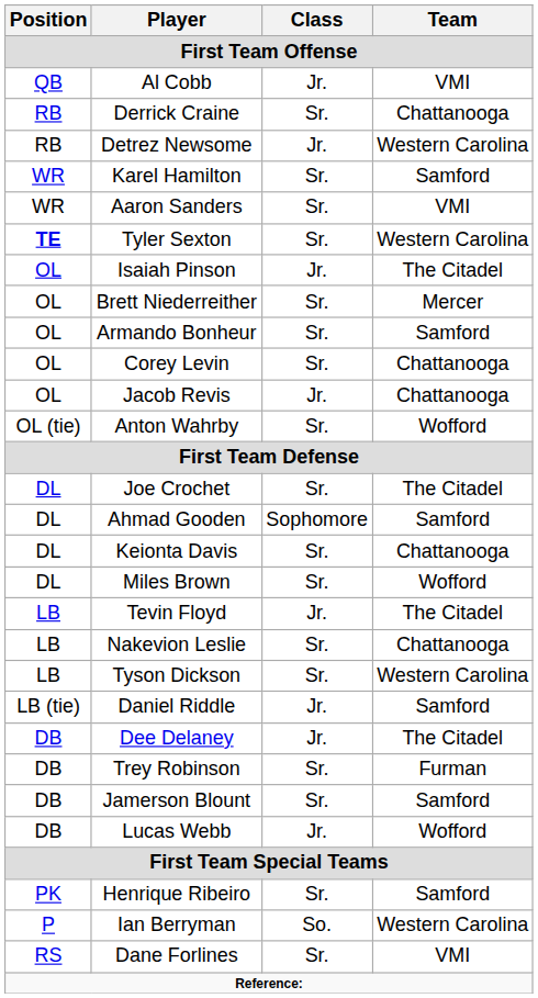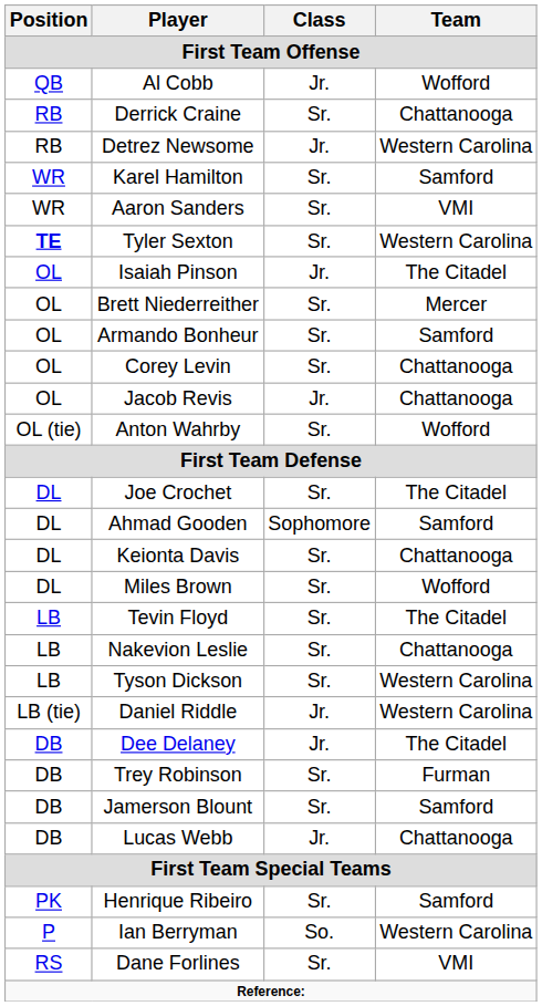 <table class="wikitable sortable" border="1">
 <tr>
 <th>Position</th>
 <th>Player</th>
 <th>Class</th>
 <th>Team</th>
 </tr>
 <tr>
 <td colspan="4" style="text-align:center; background:#DDDDDD;"><strong>First Team Offense</strong></td>
 </tr>
 <tr>
 <td style="text-align:center; background:white"><a href='#'>QB</a></td>
 <td style="text-align:center; background:white">Al Cobb</td>
 <td style="text-align:center; background:white">Jr.</td>
-<td style="text-align:center; background:white">VMI</td>
+<td style="text-align:center; background:white">Wofford</td>
 </tr>
 <tr>
 <td style="text-align:center; background:white"><a href='#'>RB</a></td>
 <td style="text-align:center; background:white">Derrick Craine</td>
 <td style="text-align:center; background:white">Sr.</td>
 <td style="text-align:center; background:white">Chattanooga</td>
 </tr>
 <tr>
 <td style="text-align:center; background:white">RB</td>
 <td style="text-align:center; background:white">Detrez Newsome</td>
 <td style="text-align:center; background:white">Jr.</td>
 <td style="text-align:center; background:white">Western Carolina</td>
 </tr>
 <tr>
 <td style="text-align:center; background:white"><a href='#'>WR</a></td>
 <td style="text-align:center; background:white">Karel Hamilton</td>
 <td style="text-align:center; background:white">Sr.</td>
 <td style="text-align:center; background:white">Samford</td>
 </tr>
 <tr>
 <td style="text-align:center; background:white">WR</td>
 <td style="text-align:center; background:white">Aaron Sanders</td>
 <td style="text-align:center; background:white">Sr.</td>
 <td style="text-align:center; background:white">VMI</td>
 </tr>
 <tr>
 <td style="text-align:center; background:white"><strong><a href='#'>TE</a></strong></td>
 <td style="text-align:center; background:white">Tyler Sexton</td>
 <td style="text-align:center; background:white">Sr.</td>
 <td style="text-align:center; background:white">Western Carolina</td>
 </tr>
 <tr>
 <td style="text-align:center; background:white"><a href='#'>OL</a></td>
 <td style="text-align:center; background:white">Isaiah Pinson</td>
 <td style="text-align:center; background:white">Jr.</td>
 <td style="text-align:center; background:white">The Citadel</td>
 </tr>
 <tr>
 <td style="text-align:center; background:white">OL</td>
 <td style="text-align:center; background:white">Brett Niederreither</td>
 <td style="text-align:center; background:white">Sr.</td>
 <td style="text-align:center; background:white">Mercer</td>
 </tr>
 <tr>
 <td style="text-align:center; background:white">OL</td>
 <td style="text-align:center; background:white">Armando Bonheur</td>
 <td style="text-align:center; background:white">Sr.</td>
 <td style="text-align:center; background:white">Samford</td>
 </tr>
 <tr>
 <td style="text-align:center; background:white">OL</td>
 <td style="text-align:center; background:white">Corey Levin</td>
 <td style="text-align:center; background:white">Sr.</td>
 <td style="text-align:center; background:white">Chattanooga</td>
 </tr>
 <tr>
 <td style="text-align:center; background:white">OL</td>
 <td style="text-align:center; background:white">Jacob Revis</td>
 <td style="text-align:center; background:white">Jr.</td>
 <td style="text-align:center; background:white">Chattanooga</td>
 </tr>
 <tr>
 <td style="text-align:center; background:white">OL (tie)</td>
 <td style="text-align:center; background:white">Anton Wahrby</td>
 <td style="text-align:center; background:white">Sr.</td>
 <td style="text-align:center; background:white">Wofford</td>
 </tr>
 <tr>
 <td colspan="4" style="text-align:center; background:#DDDDDD;"><strong>First Team Defense</strong></td>
 </tr>
 <tr>
 <td style="text-align:center; background:white"><a href='#'>DL</a></td>
 <td style="text-align:center; background:white">Joe Crochet</td>
 <td style="text-align:center; background:white">Sr.</td>
 <td style="text-align:center; background:white">The Citadel</td>
 </tr>
 <tr>
 <td style="text-align:center; background:white">DL</td>
 <td style="text-align:center; background:white">Ahmad Gooden</td>
 <td style="text-align:center; background:white">Sophomore</td>
 <td style="text-align:center; background:white">Samford</td>
 </tr>
 <tr>
 <td style="text-align:center; background:white">DL</td>
 <td style="text-align:center; background:white">Keionta Davis</td>
 <td style="text-align:center; background:white">Sr.</td>
 <td style="text-align:center; background:white">Chattanooga</td>
 </tr>
 <tr>
 <td style="text-align:center; background:white">DL</td>
 <td style="text-align:center; background:white">Miles Brown</td>
 <td style="text-align:center; background:white">Sr.</td>
 <td style="text-align:center; background:white">Wofford</td>
 </tr>
 <tr>
 <td style="text-align:center; background:white"><a href='#'>LB</a></td>
 <td style="text-align:center; background:white">Tevin Floyd</td>
-<td style="text-align:center; background:white">Jr.</td>
+<td style="text-align:center; background:white">Sr.</td>
 <td style="text-align:center; background:white">The Citadel</td>
 </tr>
 <tr>
 <td style="text-align:center; background:white">LB</td>
 <td style="text-align:center; background:white">Nakevion Leslie</td>
 <td style="text-align:center; background:white">Sr.</td>
 <td style="text-align:center; background:white">Chattanooga</td>
 </tr>
 <tr>
 <td style="text-align:center; background:white">LB</td>
 <td style="text-align:center; background:white">Tyson Dickson</td>
 <td style="text-align:center; background:white">Sr.</td>
 <td style="text-align:center; background:white">Western Carolina</td>
 </tr>
 <tr>
 <td style="text-align:center; background:white">LB (tie)</td>
 <td style="text-align:center; background:white">Daniel Riddle</td>
 <td style="text-align:center; background:white">Jr.</td>
-<td style="text-align:center; background:white">Samford</td>
+<td style="text-align:center; background:white">Western Carolina</td>
 </tr>
 <tr>
 <td style="text-align:center; background:white"><a href='#'>DB</a></td>
 <td style="text-align:center; background:white"><a href='#'>Dee Delaney</a></td>
 <td style="text-align:center; background:white">Jr.</td>
 <td style="text-align:center; background:white">The Citadel</td>
 </tr>
 <tr>
 <td style="text-align:center; background:white">DB</td>
 <td style="text-align:center; background:white">Trey Robinson</td>
 <td style="text-align:center; background:white">Sr.</td>
 <td style="text-align:center; background:white">Furman</td>
 </tr>
 <tr>
 <td style="text-align:center; background:white">DB</td>
 <td style="text-align:center; background:white">Jamerson Blount</td>
 <td style="text-align:center; background:white">Sr.</td>
 <td style="text-align:center; background:white">Samford</td>
 </tr>
 <tr>
 <td style="text-align:center; background:white">DB</td>
 <td style="text-align:center; background:white">Lucas Webb</td>
 <td style="text-align:center; background:white">Jr.</td>
-<td style="text-align:center; background:white">Wofford</td>
+<td style="text-align:center; background:white">Chattanooga</td>
 </tr>
 <tr>
 <td colspan="4" style="text-align:center; background:#DDDDDD;"><strong>First Team Special Teams</strong></td>
 </tr>
 <tr>
 <td style="text-align:center; background:white"><a href='#'>PK</a></td>
 <td style="text-align:center; background:white">Henrique Ribeiro</td>
 <td style="text-align:center; background:white">Sr.</td>
 <td style="text-align:center; background:white">Samford</td>
 </tr>
 <tr>
 <td style="text-align:center; background:white"><a href='#'>P</a></td>
 <td style="text-align:center; background:white">Ian Berryman</td>
 <td style="text-align:center; background:white">So.</td>
 <td style="text-align:center; background:white">Western Carolina</td>
 </tr>
 <tr>
 <td style="text-align:center; background:white"><a href='#'>RS</a></td>
 <td style="text-align:center; background:white">Dane Forlines</td>
 <td style="text-align:center; background:white">Sr.</td>
 <td style="text-align:center; background:white">VMI</td>
 </tr>
 <tr>
 <td colspan="4" style="font-size: 8pt" align="center"><strong>Reference:</strong></td>
 </tr>
 </table>
